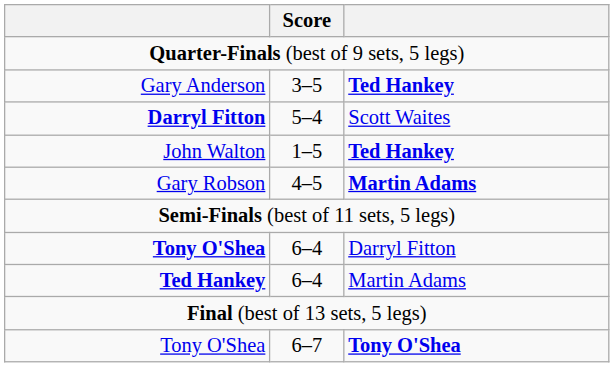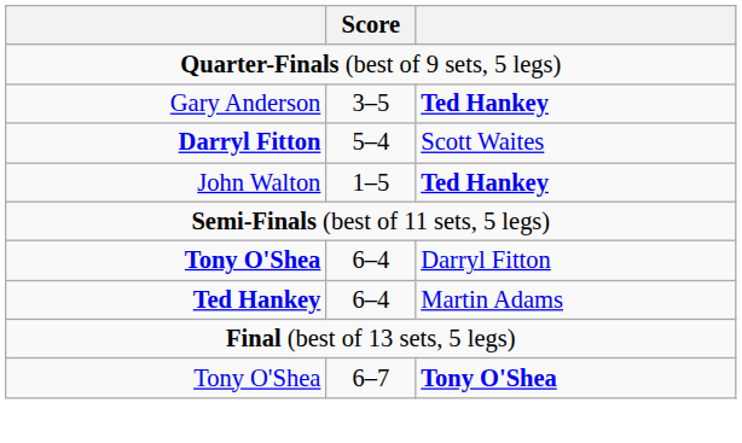 <table class=wikitable style="text-align:center">
 <tr>
 <th width=200></th>
 <th width=50>Score</th>
 <th width=200></th>
 </tr>
 <tr align=center>
 <td colspan="3"><strong>Quarter-Finals</strong> (best of 9 sets, 5 legs)</td>
 </tr>
 <tr align=left>
 <td align=right><a href='#'>Gary Anderson</a> </td>
 <td align=center>3–5</td>
 <td> <strong><a href='#'>Ted Hankey</a></strong></td>
 </tr>
 <tr align=left>
 <td align=right><strong><a href='#'>Darryl Fitton</a></strong> </td>
 <td align=center>5–4</td>
 <td> <a href='#'>Scott Waites</a></td>
 </tr>
 <tr align=left>
 <td align=right><a href='#'>John Walton</a> </td>
 <td align=center>1–5</td>
 <td> <strong><a href='#'>Ted Hankey</a></strong></td>
 </tr>
-<tr align=left>
-<td align=right><a href='#'>Gary Robson</a> </td>
-<td align=center>4–5</td>
-<td> <strong><a href='#'>Martin Adams</a></strong></td>
-</tr>
 <tr align=center>
 <td colspan="3"><strong>Semi-Finals</strong> (best of 11 sets, 5 legs)</td>
 </tr>
 <tr align=left>
 <td align=right><strong><a href='#'>Tony O'Shea</a></strong> </td>
 <td align=center>6–4</td>
 <td> <a href='#'>Darryl Fitton</a></td>
 </tr>
 <tr align=left>
 <td align=right><strong><a href='#'>Ted Hankey</a></strong> </td>
 <td align=center>6–4</td>
 <td> <a href='#'>Martin Adams</a></td>
 </tr>
 <tr align=center>
 <td colspan="3"><strong>Final</strong> (best of 13 sets, 5 legs)</td>
 </tr>
 <tr align=left>
 <td align=right><a href='#'>Tony O'Shea</a> </td>
 <td align=center>6–7</td>
 <td> <strong><a href='#'>Tony O'Shea</a></strong></td>
 </tr>
 </table>
